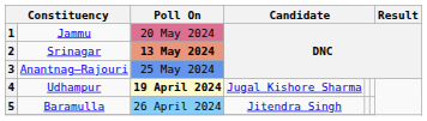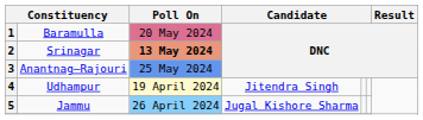 <table class="wikitable sortable" style="text-align:center;">
 <tr>
 <th colspan="2">Constituency</th>
 <th>Poll On</th>
 <th colspan="3">Candidate</th>
 <th>Result</th>
 </tr>
 <tr>
 <th>1</th>
-<td><a href='#'>Jammu</a></td>
+<td><a href='#'>Baramulla</a></td>
 <td bgcolor=#DB7093>20 May 2024</td>
 <th colspan="4" rowspan="3">DNC</th>
 </tr>
 <tr>
 <th>2</th>
 <td><a href='#'>Srinagar</a></td>
 <td bgcolor=#E9967A><strong>13 May 2024</strong></td>
 </tr>
 <tr>
 <th>3</th>
 <td><a href='#'>Anantnag–Rajouri</a></td>
 <td bgcolor=#6495ED>25 May 2024</td>
 </tr>
 <tr>
 <th>4</th>
 <td><a href='#'>Udhampur</a></td>
-<td bgcolor=#FFFACD><strong>19 April 2024</strong></td>
-<td><a href='#'>Jugal Kishore Sharma</a></td>
+<td bgcolor=#FFFACD>19 April 2024</td>
+<td><a href='#'>Jitendra Singh</a></td>
 <td></td>
 <td></td>
 </tr>
 <tr>
 <th>5</th>
-<td><a href='#'>Baramulla</a></td>
+<td><a href='#'>Jammu</a></td>
 <td bgcolor=#87CEFA>26 April 2024</td>
-<td><a href='#'>Jitendra Singh</a></td>
+<td><a href='#'>Jugal Kishore Sharma</a></td>
 <td></td>
 <td></td>
 </tr>
 <tr>
 </tr>
 </table>
